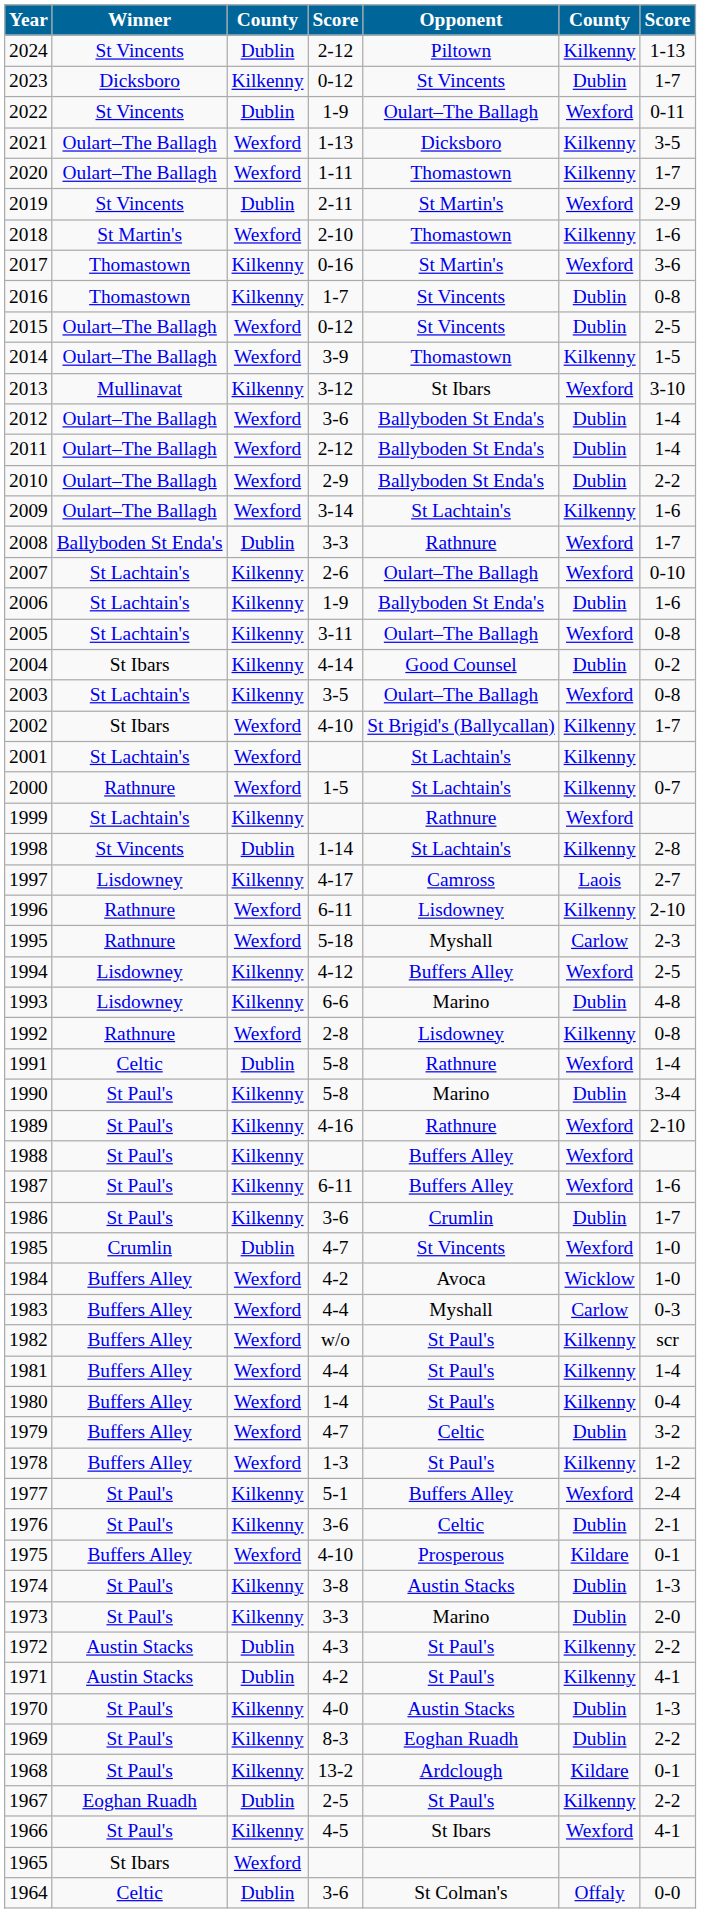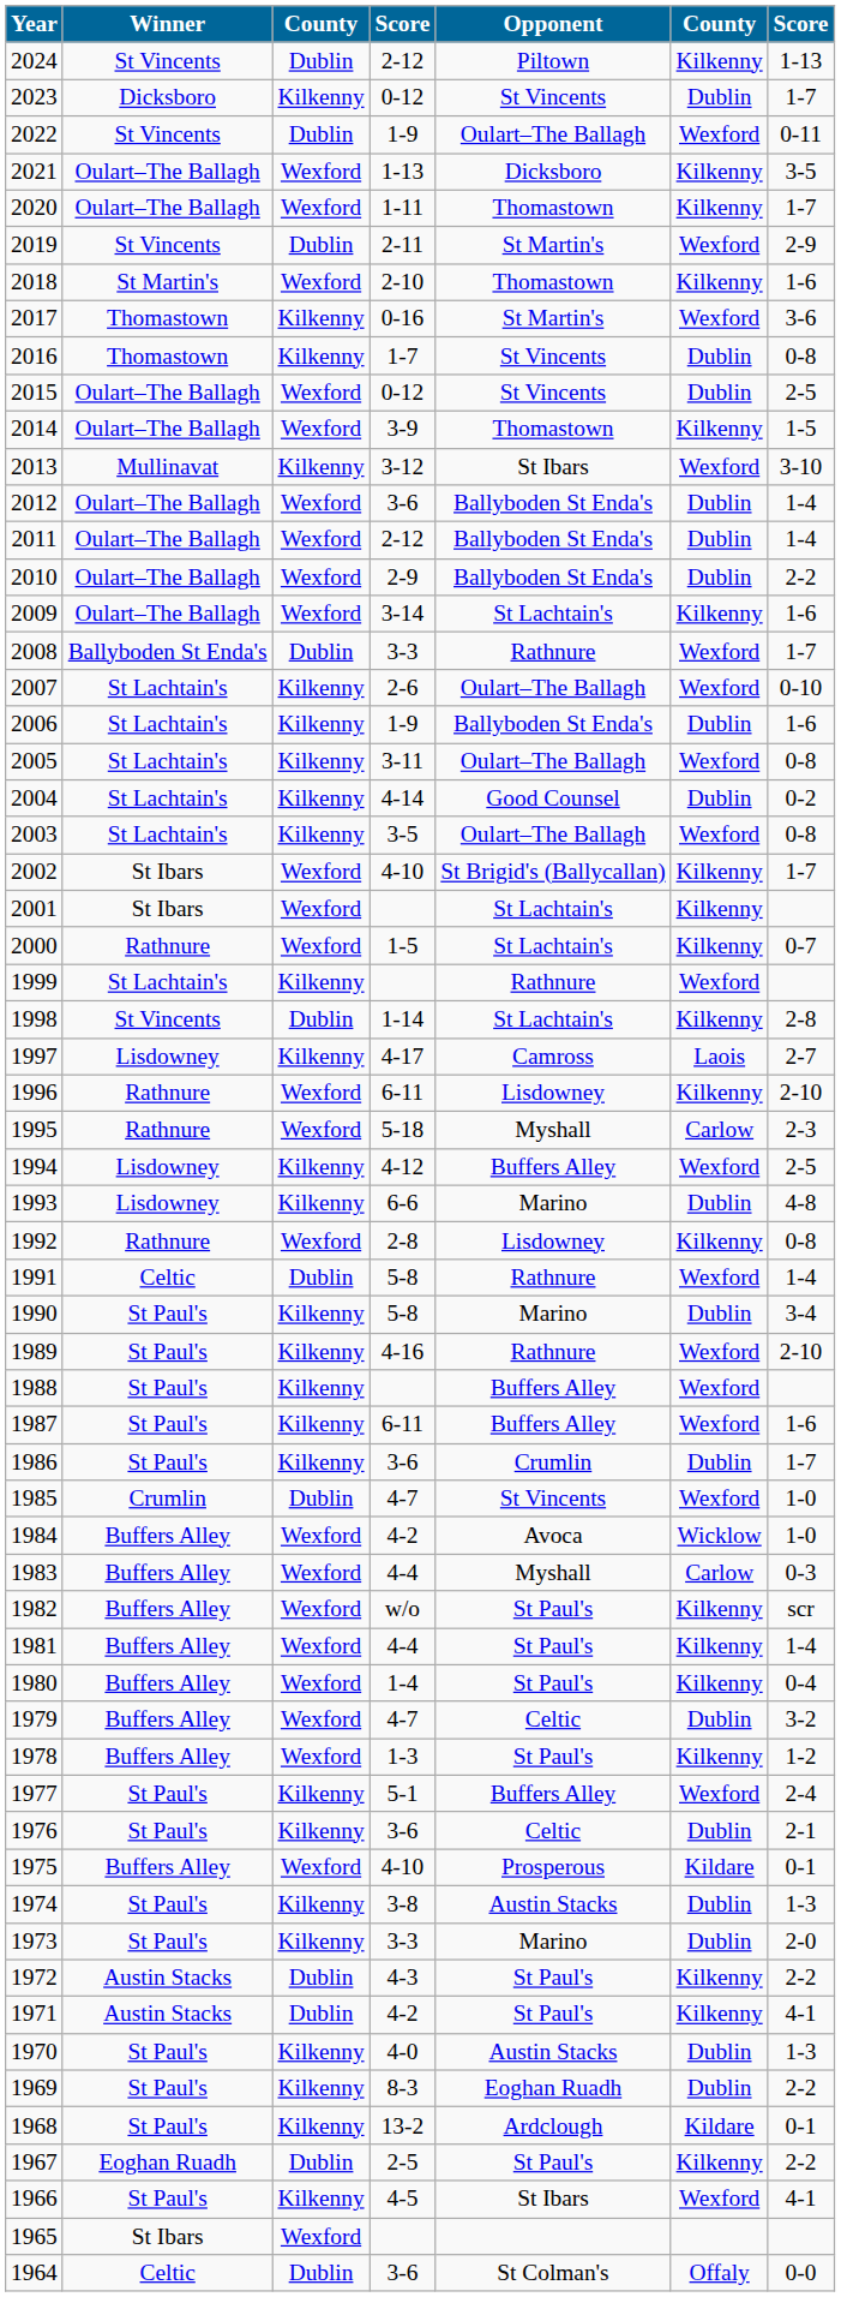 <table class="wikitable" style="text-align:center;">
 <tr>
 <th style="background:#069; color:white;">Year</th>
 <th style="background:#069; color:white;">Winner</th>
 <th style="background:#069; color:white;">County</th>
 <th style="background:#069; color:white;">Score</th>
 <th style="background:#069; color:white;">Opponent</th>
 <th style="background:#069; color:white;">County</th>
 <th style="background:#069; color:white;">Score</th>
 </tr>
 <tr>
 <td>2024</td>
 <td><a href='#'>St Vincents</a></td>
 <td><a href='#'>Dublin</a></td>
 <td>2-12</td>
 <td><a href='#'>Piltown</a></td>
 <td><a href='#'>Kilkenny</a></td>
 <td>1-13</td>
 </tr>
 <tr>
 <td>2023</td>
 <td><a href='#'>Dicksboro</a></td>
 <td><a href='#'>Kilkenny</a></td>
 <td>0-12</td>
 <td><a href='#'>St Vincents</a></td>
 <td><a href='#'>Dublin</a></td>
 <td>1-7</td>
 </tr>
 <tr>
 <td>2022</td>
 <td><a href='#'>St Vincents</a></td>
 <td><a href='#'>Dublin</a></td>
 <td>1-9</td>
 <td><a href='#'>Oulart–The Ballagh</a></td>
 <td><a href='#'>Wexford</a></td>
 <td>0-11</td>
 </tr>
 <tr>
 <td>2021</td>
 <td><a href='#'>Oulart–The Ballagh</a></td>
 <td><a href='#'>Wexford</a></td>
 <td>1-13</td>
 <td><a href='#'>Dicksboro</a></td>
 <td><a href='#'>Kilkenny</a></td>
 <td>3-5</td>
 </tr>
 <tr>
 <td>2020</td>
 <td><a href='#'>Oulart–The Ballagh</a></td>
 <td><a href='#'>Wexford</a></td>
 <td>1-11</td>
 <td><a href='#'>Thomastown</a></td>
 <td><a href='#'>Kilkenny</a></td>
 <td>1-7</td>
 </tr>
 <tr>
 <td>2019</td>
 <td><a href='#'>St Vincents</a></td>
 <td><a href='#'>Dublin</a></td>
 <td>2-11</td>
 <td><a href='#'>St Martin's</a></td>
 <td><a href='#'>Wexford</a></td>
 <td>2-9</td>
 </tr>
 <tr>
 <td>2018</td>
 <td><a href='#'>St Martin's</a></td>
 <td><a href='#'>Wexford</a></td>
 <td>2-10</td>
 <td><a href='#'>Thomastown</a></td>
 <td><a href='#'>Kilkenny</a></td>
 <td>1-6</td>
 </tr>
 <tr>
 <td>2017</td>
 <td><a href='#'>Thomastown</a></td>
 <td><a href='#'>Kilkenny</a></td>
 <td>0-16</td>
 <td><a href='#'>St Martin's</a></td>
 <td><a href='#'>Wexford</a></td>
 <td>3-6</td>
 </tr>
 <tr>
 <td>2016</td>
 <td><a href='#'>Thomastown</a></td>
 <td><a href='#'>Kilkenny</a></td>
 <td>1-7</td>
 <td><a href='#'>St Vincents</a></td>
 <td><a href='#'>Dublin</a></td>
 <td>0-8</td>
 </tr>
 <tr>
 <td>2015</td>
 <td><a href='#'>Oulart–The Ballagh</a></td>
 <td><a href='#'>Wexford</a></td>
 <td>0-12</td>
 <td><a href='#'>St Vincents</a></td>
 <td><a href='#'>Dublin</a></td>
 <td>2-5</td>
 </tr>
 <tr>
 <td>2014</td>
 <td><a href='#'>Oulart–The Ballagh</a></td>
 <td><a href='#'>Wexford</a></td>
 <td>3-9</td>
 <td><a href='#'>Thomastown</a></td>
 <td><a href='#'>Kilkenny</a></td>
 <td>1-5</td>
 </tr>
 <tr>
 <td>2013</td>
 <td><a href='#'>Mullinavat</a></td>
 <td><a href='#'>Kilkenny</a></td>
 <td>3-12</td>
 <td>St Ibars</td>
 <td><a href='#'>Wexford</a></td>
 <td>3-10</td>
 </tr>
 <tr>
 <td>2012</td>
 <td><a href='#'>Oulart–The Ballagh</a></td>
 <td><a href='#'>Wexford</a></td>
 <td>3-6</td>
 <td><a href='#'>Ballyboden St Enda's</a></td>
 <td><a href='#'>Dublin</a></td>
 <td>1-4</td>
 </tr>
 <tr>
 <td>2011</td>
 <td><a href='#'>Oulart–The Ballagh</a></td>
 <td><a href='#'>Wexford</a></td>
 <td>2-12</td>
 <td><a href='#'>Ballyboden St Enda's</a></td>
 <td><a href='#'>Dublin</a></td>
 <td>1-4</td>
 </tr>
 <tr>
 <td>2010</td>
 <td><a href='#'>Oulart–The Ballagh</a></td>
 <td><a href='#'>Wexford</a></td>
 <td>2-9</td>
 <td><a href='#'>Ballyboden St Enda's</a></td>
 <td><a href='#'>Dublin</a></td>
 <td>2-2</td>
 </tr>
 <tr>
 <td>2009</td>
 <td><a href='#'>Oulart–The Ballagh</a></td>
 <td><a href='#'>Wexford</a></td>
 <td>3-14</td>
 <td><a href='#'>St Lachtain's</a></td>
 <td><a href='#'>Kilkenny</a></td>
 <td>1-6</td>
 </tr>
 <tr>
 <td>2008</td>
 <td><a href='#'>Ballyboden St Enda's</a></td>
 <td><a href='#'>Dublin</a></td>
 <td>3-3</td>
 <td><a href='#'>Rathnure</a></td>
 <td><a href='#'>Wexford</a></td>
 <td>1-7</td>
 </tr>
 <tr>
 <td>2007</td>
 <td><a href='#'>St Lachtain's</a></td>
 <td><a href='#'>Kilkenny</a></td>
 <td>2-6</td>
 <td><a href='#'>Oulart–The Ballagh</a></td>
 <td><a href='#'>Wexford</a></td>
 <td>0-10</td>
 </tr>
 <tr>
 <td>2006</td>
 <td><a href='#'>St Lachtain's</a></td>
 <td><a href='#'>Kilkenny</a></td>
 <td>1-9</td>
 <td><a href='#'>Ballyboden St Enda's</a></td>
 <td><a href='#'>Dublin</a></td>
 <td>1-6</td>
 </tr>
 <tr>
 <td>2005</td>
 <td><a href='#'>St Lachtain's</a></td>
 <td><a href='#'>Kilkenny</a></td>
 <td>3-11</td>
 <td><a href='#'>Oulart–The Ballagh</a></td>
 <td><a href='#'>Wexford</a></td>
 <td>0-8</td>
 </tr>
 <tr>
 <td>2004</td>
-<td>St Ibars</td>
+<td><a href='#'>St Lachtain's</a></td>
 <td><a href='#'>Kilkenny</a></td>
 <td>4-14</td>
 <td><a href='#'>Good Counsel</a></td>
 <td><a href='#'>Dublin</a></td>
 <td>0-2</td>
 </tr>
 <tr>
 <td>2003</td>
 <td><a href='#'>St Lachtain's</a></td>
 <td><a href='#'>Kilkenny</a></td>
 <td>3-5</td>
 <td><a href='#'>Oulart–The Ballagh</a></td>
 <td><a href='#'>Wexford</a></td>
 <td>0-8</td>
 </tr>
 <tr>
 <td>2002</td>
 <td>St Ibars</td>
 <td><a href='#'>Wexford</a></td>
 <td>4-10</td>
 <td><a href='#'>St Brigid's (Ballycallan)</a></td>
 <td><a href='#'>Kilkenny</a></td>
 <td>1-7</td>
 </tr>
 <tr>
 <td>2001</td>
-<td><a href='#'>St Lachtain's</a></td>
+<td>St Ibars</td>
 <td><a href='#'>Wexford</a></td>
 <td></td>
 <td><a href='#'>St Lachtain's</a></td>
 <td><a href='#'>Kilkenny</a></td>
 <td></td>
 </tr>
 <tr>
 <td>2000</td>
 <td><a href='#'>Rathnure</a></td>
 <td><a href='#'>Wexford</a></td>
 <td>1-5</td>
 <td><a href='#'>St Lachtain's</a></td>
 <td><a href='#'>Kilkenny</a></td>
 <td>0-7</td>
 </tr>
 <tr>
 <td>1999</td>
 <td><a href='#'>St Lachtain's</a></td>
 <td><a href='#'>Kilkenny</a></td>
 <td></td>
 <td><a href='#'>Rathnure</a></td>
 <td><a href='#'>Wexford</a></td>
 <td></td>
 </tr>
 <tr>
 <td>1998</td>
 <td><a href='#'>St Vincents</a></td>
 <td><a href='#'>Dublin</a></td>
 <td>1-14</td>
 <td><a href='#'>St Lachtain's</a></td>
 <td><a href='#'>Kilkenny</a></td>
 <td>2-8</td>
 </tr>
 <tr>
 <td>1997</td>
 <td><a href='#'>Lisdowney</a></td>
 <td><a href='#'>Kilkenny</a></td>
 <td>4-17</td>
 <td><a href='#'>Camross</a></td>
 <td><a href='#'>Laois</a></td>
 <td>2-7</td>
 </tr>
 <tr>
 <td>1996</td>
 <td><a href='#'>Rathnure</a></td>
 <td><a href='#'>Wexford</a></td>
 <td>6-11</td>
 <td><a href='#'>Lisdowney</a></td>
 <td><a href='#'>Kilkenny</a></td>
 <td>2-10</td>
 </tr>
 <tr>
 <td>1995</td>
 <td><a href='#'>Rathnure</a></td>
 <td><a href='#'>Wexford</a></td>
 <td>5-18</td>
 <td>Myshall</td>
 <td><a href='#'>Carlow</a></td>
 <td>2-3</td>
 </tr>
 <tr>
 <td>1994</td>
 <td><a href='#'>Lisdowney</a></td>
 <td><a href='#'>Kilkenny</a></td>
 <td>4-12</td>
 <td><a href='#'>Buffers Alley</a></td>
 <td><a href='#'>Wexford</a></td>
 <td>2-5</td>
 </tr>
 <tr>
 <td>1993</td>
 <td><a href='#'>Lisdowney</a></td>
 <td><a href='#'>Kilkenny</a></td>
 <td>6-6</td>
 <td>Marino</td>
 <td><a href='#'>Dublin</a></td>
 <td>4-8</td>
 </tr>
 <tr>
 <td>1992</td>
 <td><a href='#'>Rathnure</a></td>
 <td><a href='#'>Wexford</a></td>
 <td>2-8</td>
 <td><a href='#'>Lisdowney</a></td>
 <td><a href='#'>Kilkenny</a></td>
 <td>0-8</td>
 </tr>
 <tr>
 <td>1991</td>
 <td><a href='#'>Celtic</a></td>
 <td><a href='#'>Dublin</a></td>
 <td>5-8</td>
 <td><a href='#'>Rathnure</a></td>
 <td><a href='#'>Wexford</a></td>
 <td>1-4</td>
 </tr>
 <tr>
 <td>1990</td>
 <td><a href='#'>St Paul's</a></td>
 <td><a href='#'>Kilkenny</a></td>
 <td>5-8</td>
 <td>Marino</td>
 <td><a href='#'>Dublin</a></td>
 <td>3-4</td>
 </tr>
 <tr>
 <td>1989</td>
 <td><a href='#'>St Paul's</a></td>
 <td><a href='#'>Kilkenny</a></td>
 <td>4-16</td>
 <td><a href='#'>Rathnure</a></td>
 <td><a href='#'>Wexford</a></td>
 <td>2-10</td>
 </tr>
 <tr>
 <td>1988</td>
 <td><a href='#'>St Paul's</a></td>
 <td><a href='#'>Kilkenny</a></td>
 <td></td>
 <td><a href='#'>Buffers Alley</a></td>
 <td><a href='#'>Wexford</a></td>
 <td></td>
 </tr>
 <tr>
 <td>1987</td>
 <td><a href='#'>St Paul's</a></td>
 <td><a href='#'>Kilkenny</a></td>
 <td>6-11</td>
 <td><a href='#'>Buffers Alley</a></td>
 <td><a href='#'>Wexford</a></td>
 <td>1-6</td>
 </tr>
 <tr>
 <td>1986</td>
 <td><a href='#'>St Paul's</a></td>
 <td><a href='#'>Kilkenny</a></td>
 <td>3-6</td>
 <td><a href='#'>Crumlin</a></td>
 <td><a href='#'>Dublin</a></td>
 <td>1-7</td>
 </tr>
 <tr>
 <td>1985</td>
 <td><a href='#'>Crumlin</a></td>
 <td><a href='#'>Dublin</a></td>
 <td>4-7</td>
 <td><a href='#'>St Vincents</a></td>
 <td><a href='#'>Wexford</a></td>
 <td>1-0</td>
 </tr>
 <tr>
 <td>1984</td>
 <td><a href='#'>Buffers Alley</a></td>
 <td><a href='#'>Wexford</a></td>
 <td>4-2</td>
 <td>Avoca</td>
 <td><a href='#'>Wicklow</a></td>
 <td>1-0</td>
 </tr>
 <tr>
 <td>1983</td>
 <td><a href='#'>Buffers Alley</a></td>
 <td><a href='#'>Wexford</a></td>
 <td>4-4</td>
 <td>Myshall</td>
 <td><a href='#'>Carlow</a></td>
 <td>0-3</td>
 </tr>
 <tr>
 <td>1982</td>
 <td><a href='#'>Buffers Alley</a></td>
 <td><a href='#'>Wexford</a></td>
 <td>w/o</td>
 <td><a href='#'>St Paul's</a></td>
 <td><a href='#'>Kilkenny</a></td>
 <td>scr</td>
 </tr>
 <tr>
 <td>1981</td>
 <td><a href='#'>Buffers Alley</a></td>
 <td><a href='#'>Wexford</a></td>
 <td>4-4</td>
 <td><a href='#'>St Paul's</a></td>
 <td><a href='#'>Kilkenny</a></td>
 <td>1-4</td>
 </tr>
 <tr>
 <td>1980</td>
 <td><a href='#'>Buffers Alley</a></td>
 <td><a href='#'>Wexford</a></td>
 <td>1-4</td>
 <td><a href='#'>St Paul's</a></td>
 <td><a href='#'>Kilkenny</a></td>
 <td>0-4</td>
 </tr>
 <tr>
 <td>1979</td>
 <td><a href='#'>Buffers Alley</a></td>
 <td><a href='#'>Wexford</a></td>
 <td>4-7</td>
 <td><a href='#'>Celtic</a></td>
 <td><a href='#'>Dublin</a></td>
 <td>3-2</td>
 </tr>
 <tr>
 <td>1978</td>
 <td><a href='#'>Buffers Alley</a></td>
 <td><a href='#'>Wexford</a></td>
 <td>1-3</td>
 <td><a href='#'>St Paul's</a></td>
 <td><a href='#'>Kilkenny</a></td>
 <td>1-2</td>
 </tr>
 <tr>
 <td>1977</td>
 <td><a href='#'>St Paul's</a></td>
 <td><a href='#'>Kilkenny</a></td>
 <td>5-1</td>
 <td><a href='#'>Buffers Alley</a></td>
 <td><a href='#'>Wexford</a></td>
 <td>2-4</td>
 </tr>
 <tr>
 <td>1976</td>
 <td><a href='#'>St Paul's</a></td>
 <td><a href='#'>Kilkenny</a></td>
 <td>3-6</td>
 <td><a href='#'>Celtic</a></td>
 <td><a href='#'>Dublin</a></td>
 <td>2-1</td>
 </tr>
 <tr>
 <td>1975</td>
 <td><a href='#'>Buffers Alley</a></td>
 <td><a href='#'>Wexford</a></td>
 <td>4-10</td>
 <td><a href='#'>Prosperous</a></td>
 <td><a href='#'>Kildare</a></td>
 <td>0-1</td>
 </tr>
 <tr>
 <td>1974</td>
 <td><a href='#'>St Paul's</a></td>
 <td><a href='#'>Kilkenny</a></td>
 <td>3-8</td>
 <td><a href='#'>Austin Stacks</a></td>
 <td><a href='#'>Dublin</a></td>
 <td>1-3</td>
 </tr>
 <tr>
 <td>1973</td>
 <td><a href='#'>St Paul's</a></td>
 <td><a href='#'>Kilkenny</a></td>
 <td>3-3</td>
 <td>Marino</td>
 <td><a href='#'>Dublin</a></td>
 <td>2-0</td>
 </tr>
 <tr>
 <td>1972</td>
 <td><a href='#'>Austin Stacks</a></td>
 <td><a href='#'>Dublin</a></td>
 <td>4-3</td>
 <td><a href='#'>St Paul's</a></td>
 <td><a href='#'>Kilkenny</a></td>
 <td>2-2</td>
 </tr>
 <tr>
 <td>1971</td>
 <td><a href='#'>Austin Stacks</a></td>
 <td><a href='#'>Dublin</a></td>
 <td>4-2</td>
 <td><a href='#'>St Paul's</a></td>
 <td><a href='#'>Kilkenny</a></td>
 <td>4-1</td>
 </tr>
 <tr>
 <td>1970</td>
 <td><a href='#'>St Paul's</a></td>
 <td><a href='#'>Kilkenny</a></td>
 <td>4-0</td>
 <td><a href='#'>Austin Stacks</a></td>
 <td><a href='#'>Dublin</a></td>
 <td>1-3</td>
 </tr>
 <tr>
 <td>1969</td>
 <td><a href='#'>St Paul's</a></td>
 <td><a href='#'>Kilkenny</a></td>
 <td>8-3</td>
 <td><a href='#'>Eoghan Ruadh</a></td>
 <td><a href='#'>Dublin</a></td>
 <td>2-2</td>
 </tr>
 <tr>
 <td>1968</td>
 <td><a href='#'>St Paul's</a></td>
 <td><a href='#'>Kilkenny</a></td>
 <td>13-2</td>
 <td><a href='#'>Ardclough</a></td>
 <td><a href='#'>Kildare</a></td>
 <td>0-1</td>
 </tr>
 <tr>
 <td>1967</td>
 <td><a href='#'>Eoghan Ruadh</a></td>
 <td><a href='#'>Dublin</a></td>
 <td>2-5</td>
 <td><a href='#'>St Paul's</a></td>
 <td><a href='#'>Kilkenny</a></td>
 <td>2-2</td>
 </tr>
 <tr>
 <td>1966</td>
 <td><a href='#'>St Paul's</a></td>
 <td><a href='#'>Kilkenny</a></td>
 <td>4-5</td>
 <td>St Ibars</td>
 <td><a href='#'>Wexford</a></td>
 <td>4-1</td>
 </tr>
 <tr>
 <td>1965</td>
 <td>St Ibars</td>
 <td><a href='#'>Wexford</a></td>
 <td></td>
 <td></td>
 <td></td>
 <td></td>
 </tr>
 <tr>
 <td>1964</td>
 <td><a href='#'>Celtic</a></td>
 <td><a href='#'>Dublin</a></td>
 <td>3-6</td>
 <td>St Colman's</td>
 <td><a href='#'>Offaly</a></td>
 <td>0-0</td>
 </tr>
 </table>
